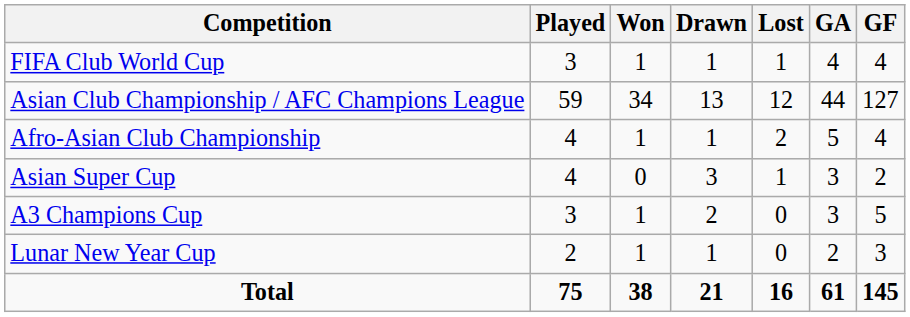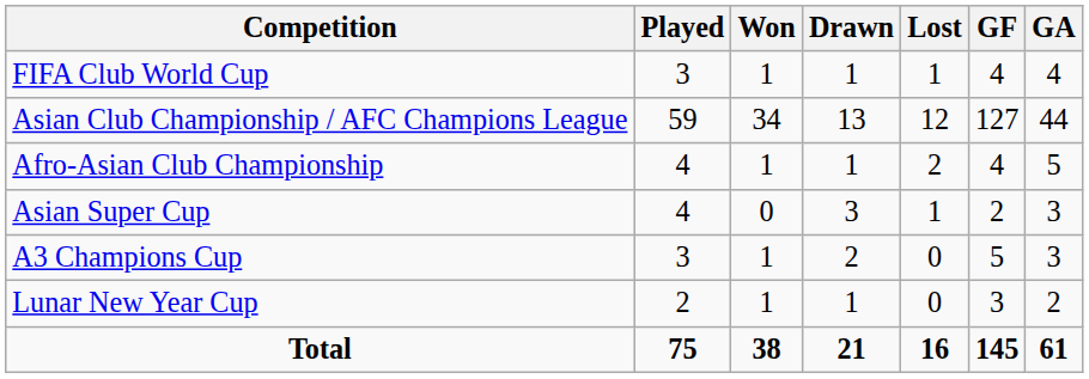 <table class="sortable wikitable" style="text-align:center;">
 <tr>
 <th>Competition</th>
 <th>Played</th>
 <th>Won</th>
 <th>Drawn</th>
 <th>Lost</th>
+<th>GF</th>
 <th>GA</th>
-<th>GF</th>
 </tr>
 <tr>
 <td align=left><a href='#'>FIFA Club World Cup</a></td>
 <td>3</td>
 <td>1</td>
 <td>1</td>
 <td>1</td>
 <td>4</td>
 <td>4</td>
 </tr>
 <tr>
 <td align=left><a href='#'>Asian Club Championship / AFC Champions League</a></td>
 <td>59</td>
 <td>34</td>
 <td>13</td>
 <td>12</td>
+<td>127</td>
 <td>44</td>
-<td>127</td>
 </tr>
 <tr>
 <td align=left><a href='#'>Afro-Asian Club Championship</a></td>
 <td>4</td>
 <td>1</td>
 <td>1</td>
 <td>2</td>
+<td>4</td>
 <td>5</td>
-<td>4</td>
 </tr>
 <tr>
 <td align=left><a href='#'>Asian Super Cup</a></td>
 <td>4</td>
 <td>0</td>
 <td>3</td>
 <td>1</td>
+<td>2</td>
 <td>3</td>
-<td>2</td>
 </tr>
 <tr>
 <td align=left><a href='#'>A3 Champions Cup</a></td>
 <td>3</td>
 <td>1</td>
 <td>2</td>
 <td>0</td>
+<td>5</td>
 <td>3</td>
-<td>5</td>
 </tr>
 <tr>
 <td align=left><a href='#'>Lunar New Year Cup</a></td>
 <td>2</td>
 <td>1</td>
 <td>1</td>
 <td>0</td>
+<td>3</td>
 <td>2</td>
-<td>3</td>
 </tr>
 <tr class="sortbottom">
 <td><strong>Total</strong></td>
 <td><strong>75</strong></td>
 <td><strong>38</strong></td>
 <td><strong>21</strong></td>
 <td><strong>16</strong></td>
+<td><strong>145</strong></td>
 <td><strong>61</strong></td>
-<td><strong>145</strong></td>
 </tr>
 </table>
